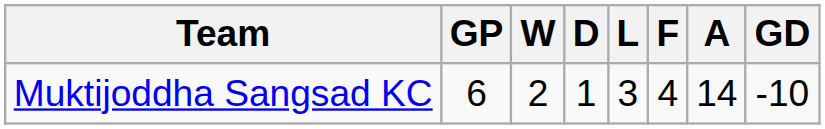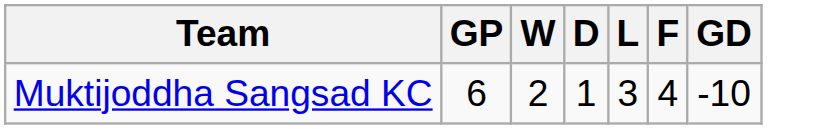 <table class="wikitable" style="text-align:center;">
 <tr>
 <th>Team</th>
 <th>GP</th>
 <th>W</th>
 <th>D</th>
 <th>L</th>
 <th>F</th>
-<th>A</th>
 <th>GD</th>
 </tr>
 <tr style="">
 <td><a href='#'>Muktijoddha Sangsad KC</a></td>
 <td>6</td>
 <td>2</td>
 <td>1</td>
 <td>3</td>
 <td>4</td>
-<td>14</td>
 <td>-10</td>
 </tr>
 </table>
